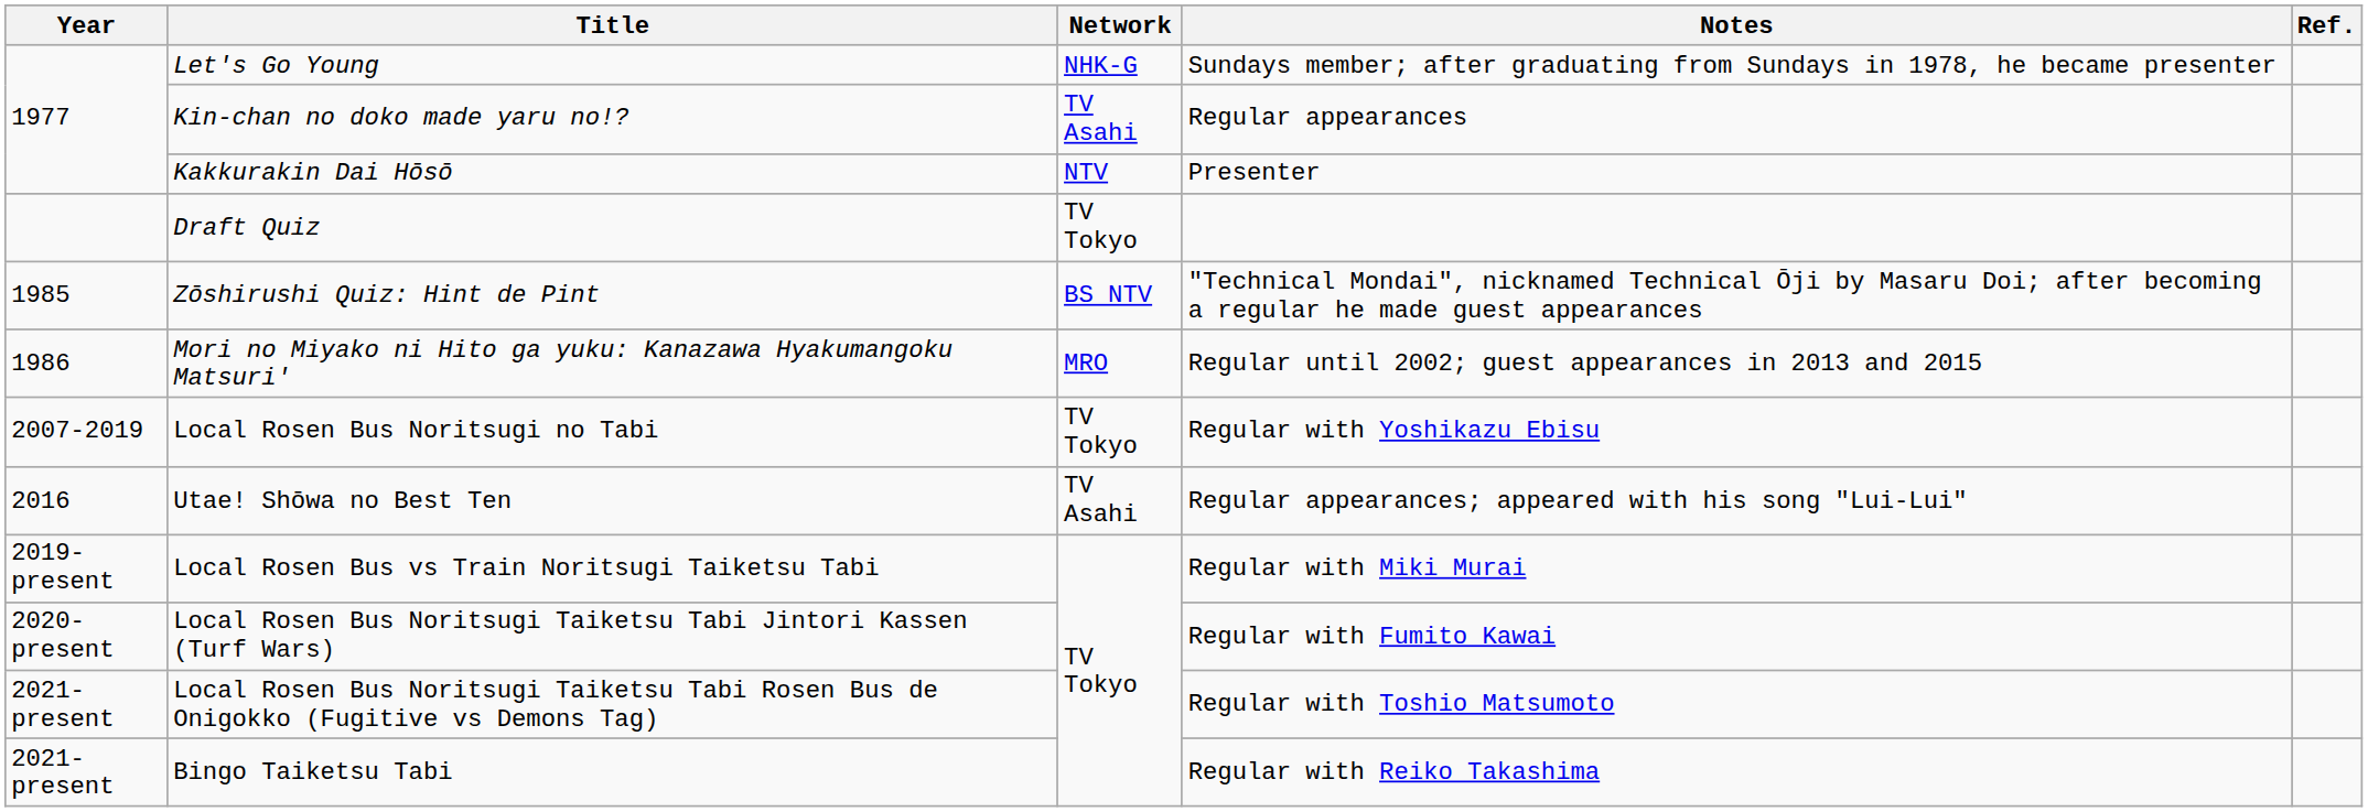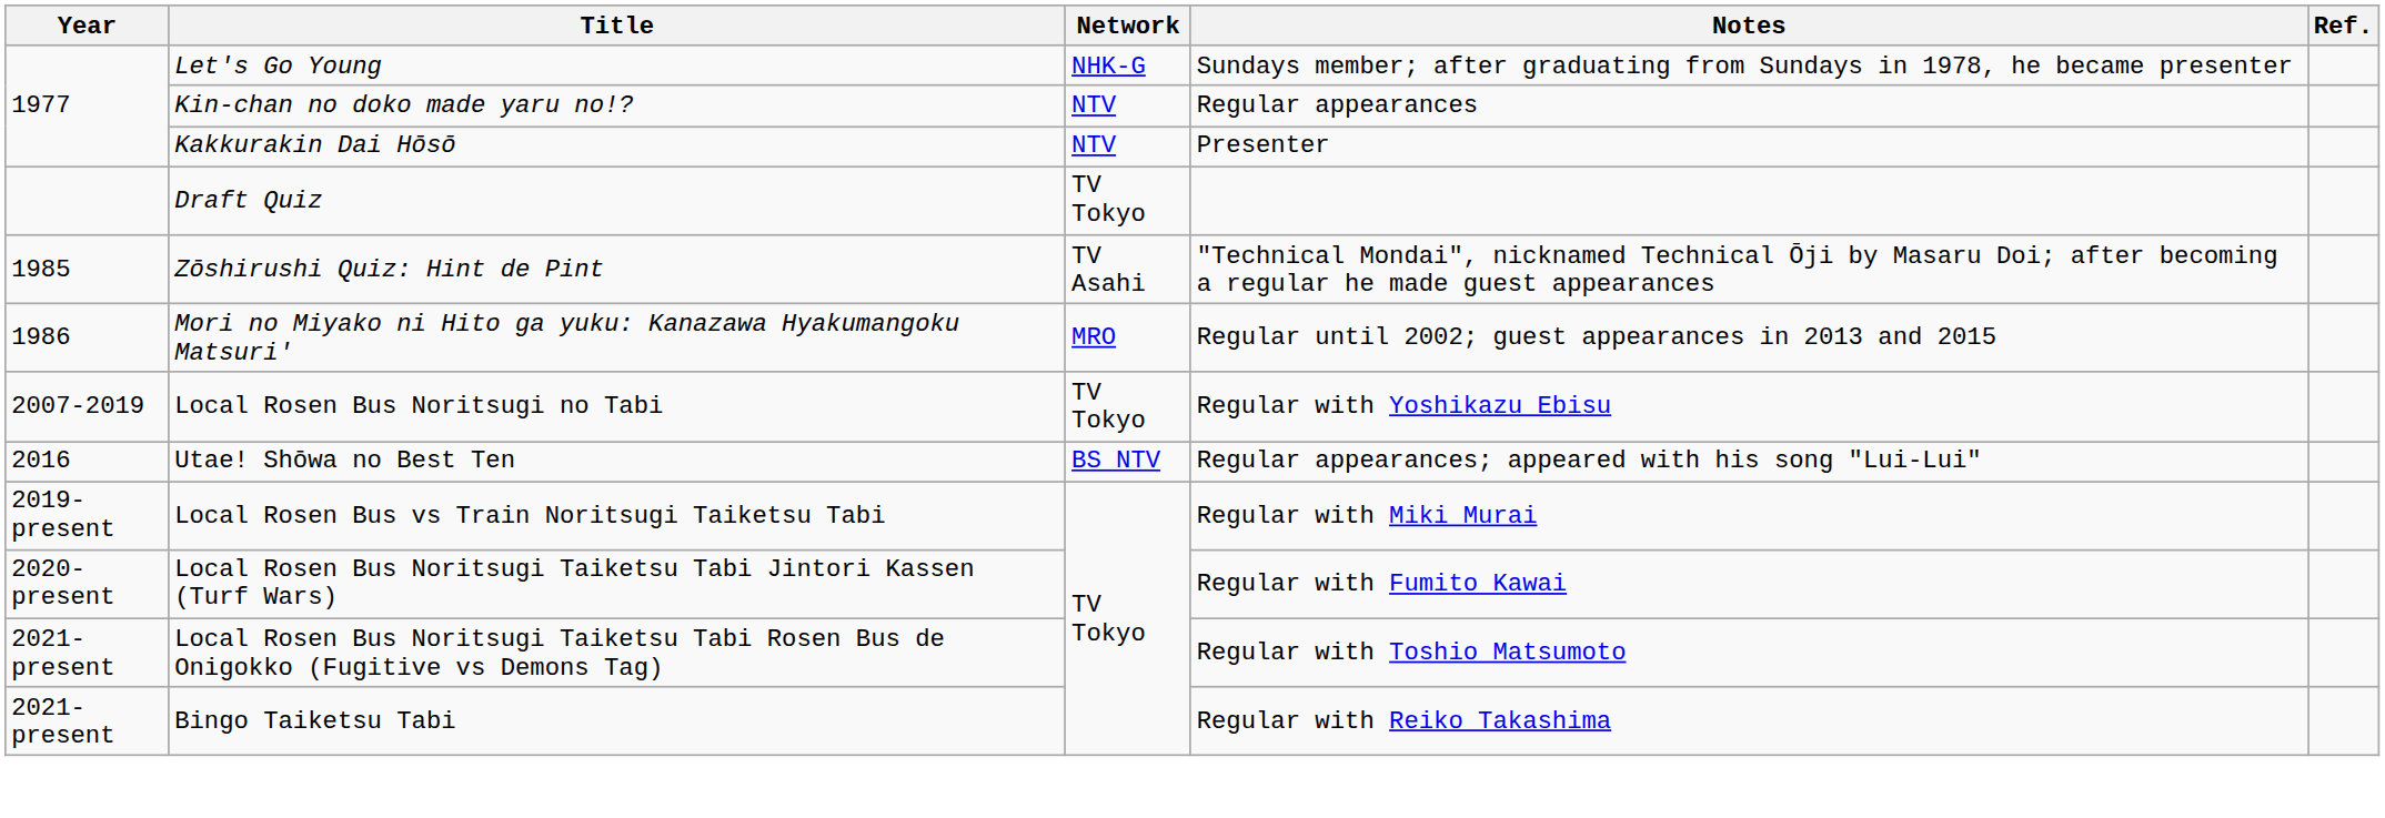 <table class="wikitable">
 <tr>
 <th>Year</th>
 <th>Title</th>
 <th>Network</th>
 <th>Notes</th>
 <th>Ref.</th>
 </tr>
 <tr>
 <td rowspan="3">1977</td>
 <td><em>Let's Go Young</em></td>
 <td><a href='#'>NHK-G</a></td>
 <td>Sundays member; after graduating from Sundays in 1978, he became presenter</td>
 <td></td>
 </tr>
 <tr>
 <td><em>Kin-chan no doko made yaru no!?</em></td>
-<td><a href='#'>TV Asahi</a></td>
+<td><a href='#'>NTV</a></td>
 <td>Regular appearances</td>
 <td></td>
 </tr>
 <tr>
 <td><em>Kakkurakin Dai Hōsō</em></td>
 <td><a href='#'>NTV</a></td>
 <td>Presenter</td>
 <td></td>
 </tr>
 <tr>
 <td></td>
 <td><em>Draft Quiz</em></td>
 <td>TV Tokyo</td>
 <td></td>
 <td></td>
 </tr>
 <tr>
 <td>1985</td>
 <td><em>Zōshirushi Quiz: Hint de Pint</em></td>
-<td><a href='#'>BS NTV</a></td>
+<td>TV Asahi</td>
 <td>"Technical Mondai", nicknamed Technical Ōji by Masaru Doi; after becoming a regular he made guest appearances</td>
 <td></td>
 </tr>
 <tr>
 <td>1986</td>
 <td><em>Mori no Miyako ni Hito ga yuku: Kanazawa Hyakumangoku Matsuri'</td>
 <td><a href='#'>MRO</a></td>
 <td>Regular until 2002; guest appearances in 2013 and 2015</td>
 <td></td>
 </tr>
 <tr>
 <td>2007-2019</td>
 <td></em>Local Rosen Bus Noritsugi no Tabi<em></td>
 <td>TV Tokyo</td>
 <td>Regular with <a href='#'>Yoshikazu Ebisu</a></td>
 <td></td>
 </tr>
 <tr>
 <td>2016</td>
 <td></em>Utae! Shōwa no Best Ten<em></td>
-<td>TV Asahi</td>
+<td><a href='#'>BS NTV</a></td>
 <td>Regular appearances; appeared with his song "Lui-Lui"</td>
 <td></td>
 </tr>
 <tr>
 <td>2019-present</td>
 <td></em>Local Rosen Bus vs Train Noritsugi Taiketsu Tabi<em></td>
 <td rowspan=4>TV Tokyo</td>
 <td>Regular with <a href='#'>Miki Murai</a></td>
 <td></td>
 </tr>
 <tr>
 <td>2020-present</td>
 <td></em>Local Rosen Bus Noritsugi Taiketsu Tabi Jintori Kassen (Turf Wars)<em></td>
 <td>Regular with <a href='#'>Fumito Kawai</a></td>
 <td></td>
 </tr>
 <tr>
 <td>2021-present</td>
 <td></em>Local Rosen Bus Noritsugi Taiketsu Tabi Rosen Bus de Onigokko (Fugitive vs Demons Tag)<em></td>
 <td>Regular with <a href='#'>Toshio Matsumoto</a></td>
 <td></td>
 </tr>
 <tr>
 <td>2021-present</td>
 <td></em>Bingo Taiketsu Tabi<em></td>
 <td>Regular with <a href='#'>Reiko Takashima</a></td>
 <td></td>
 </tr>
 </table>
